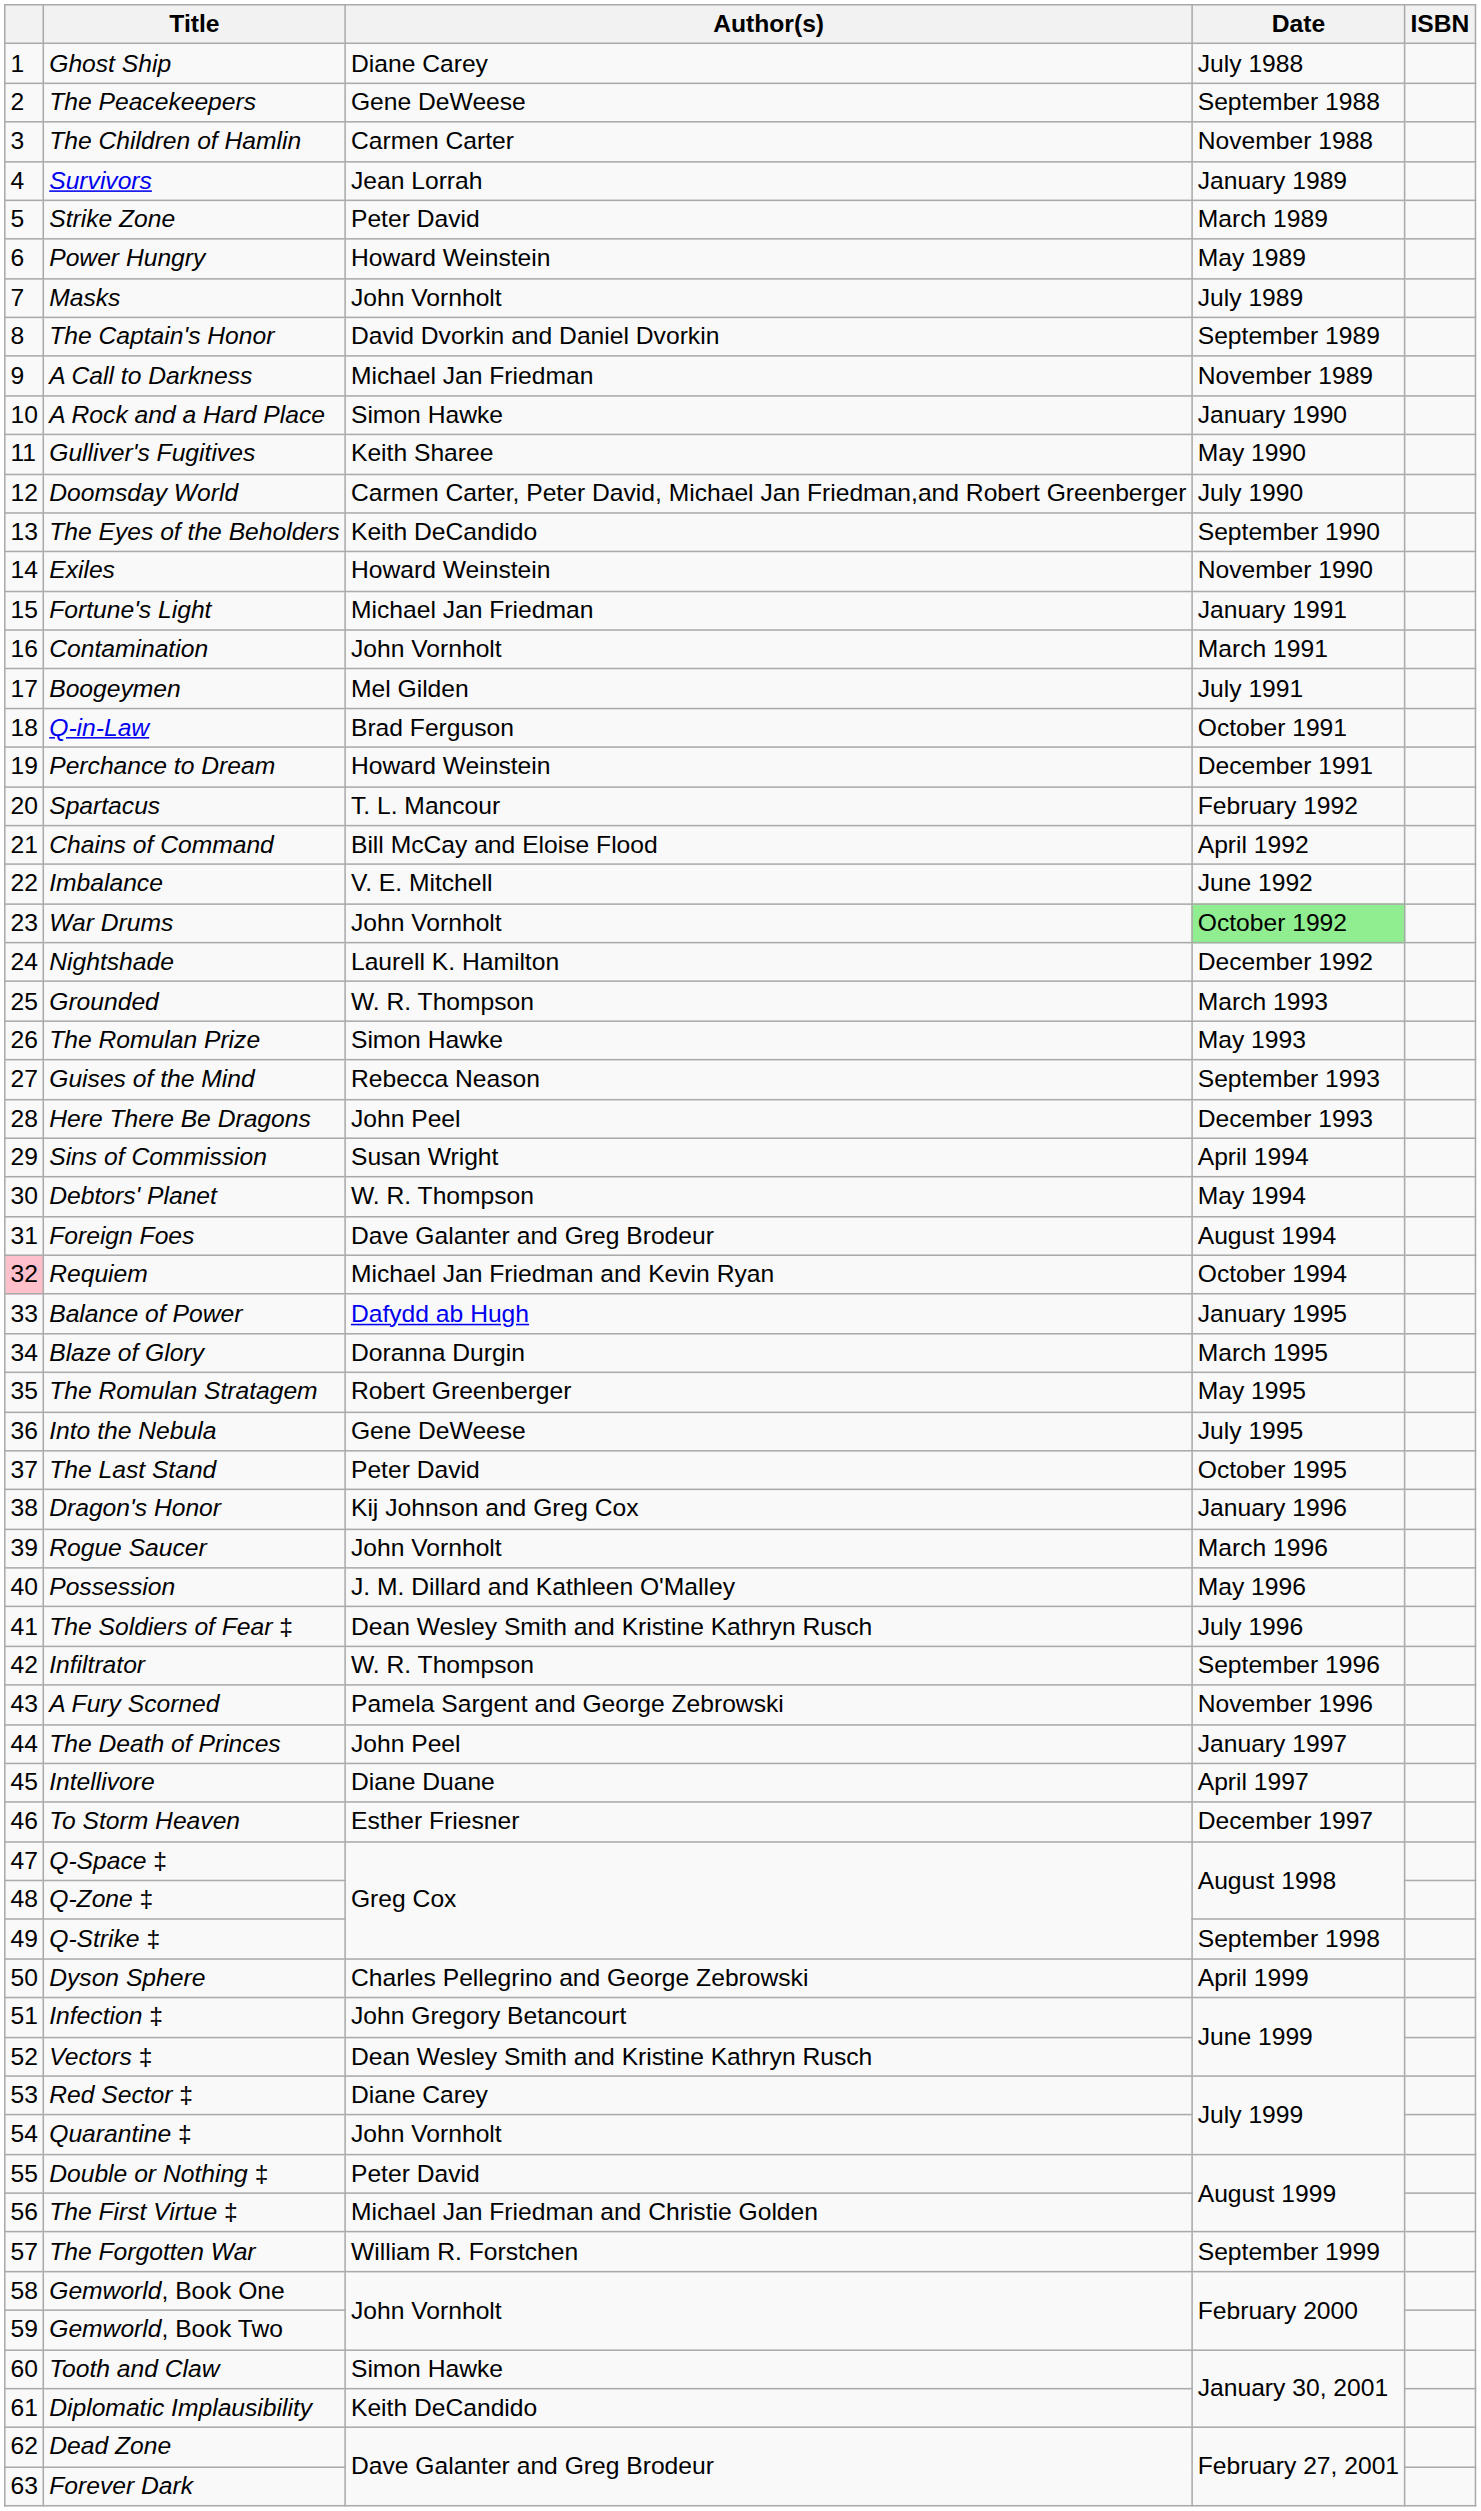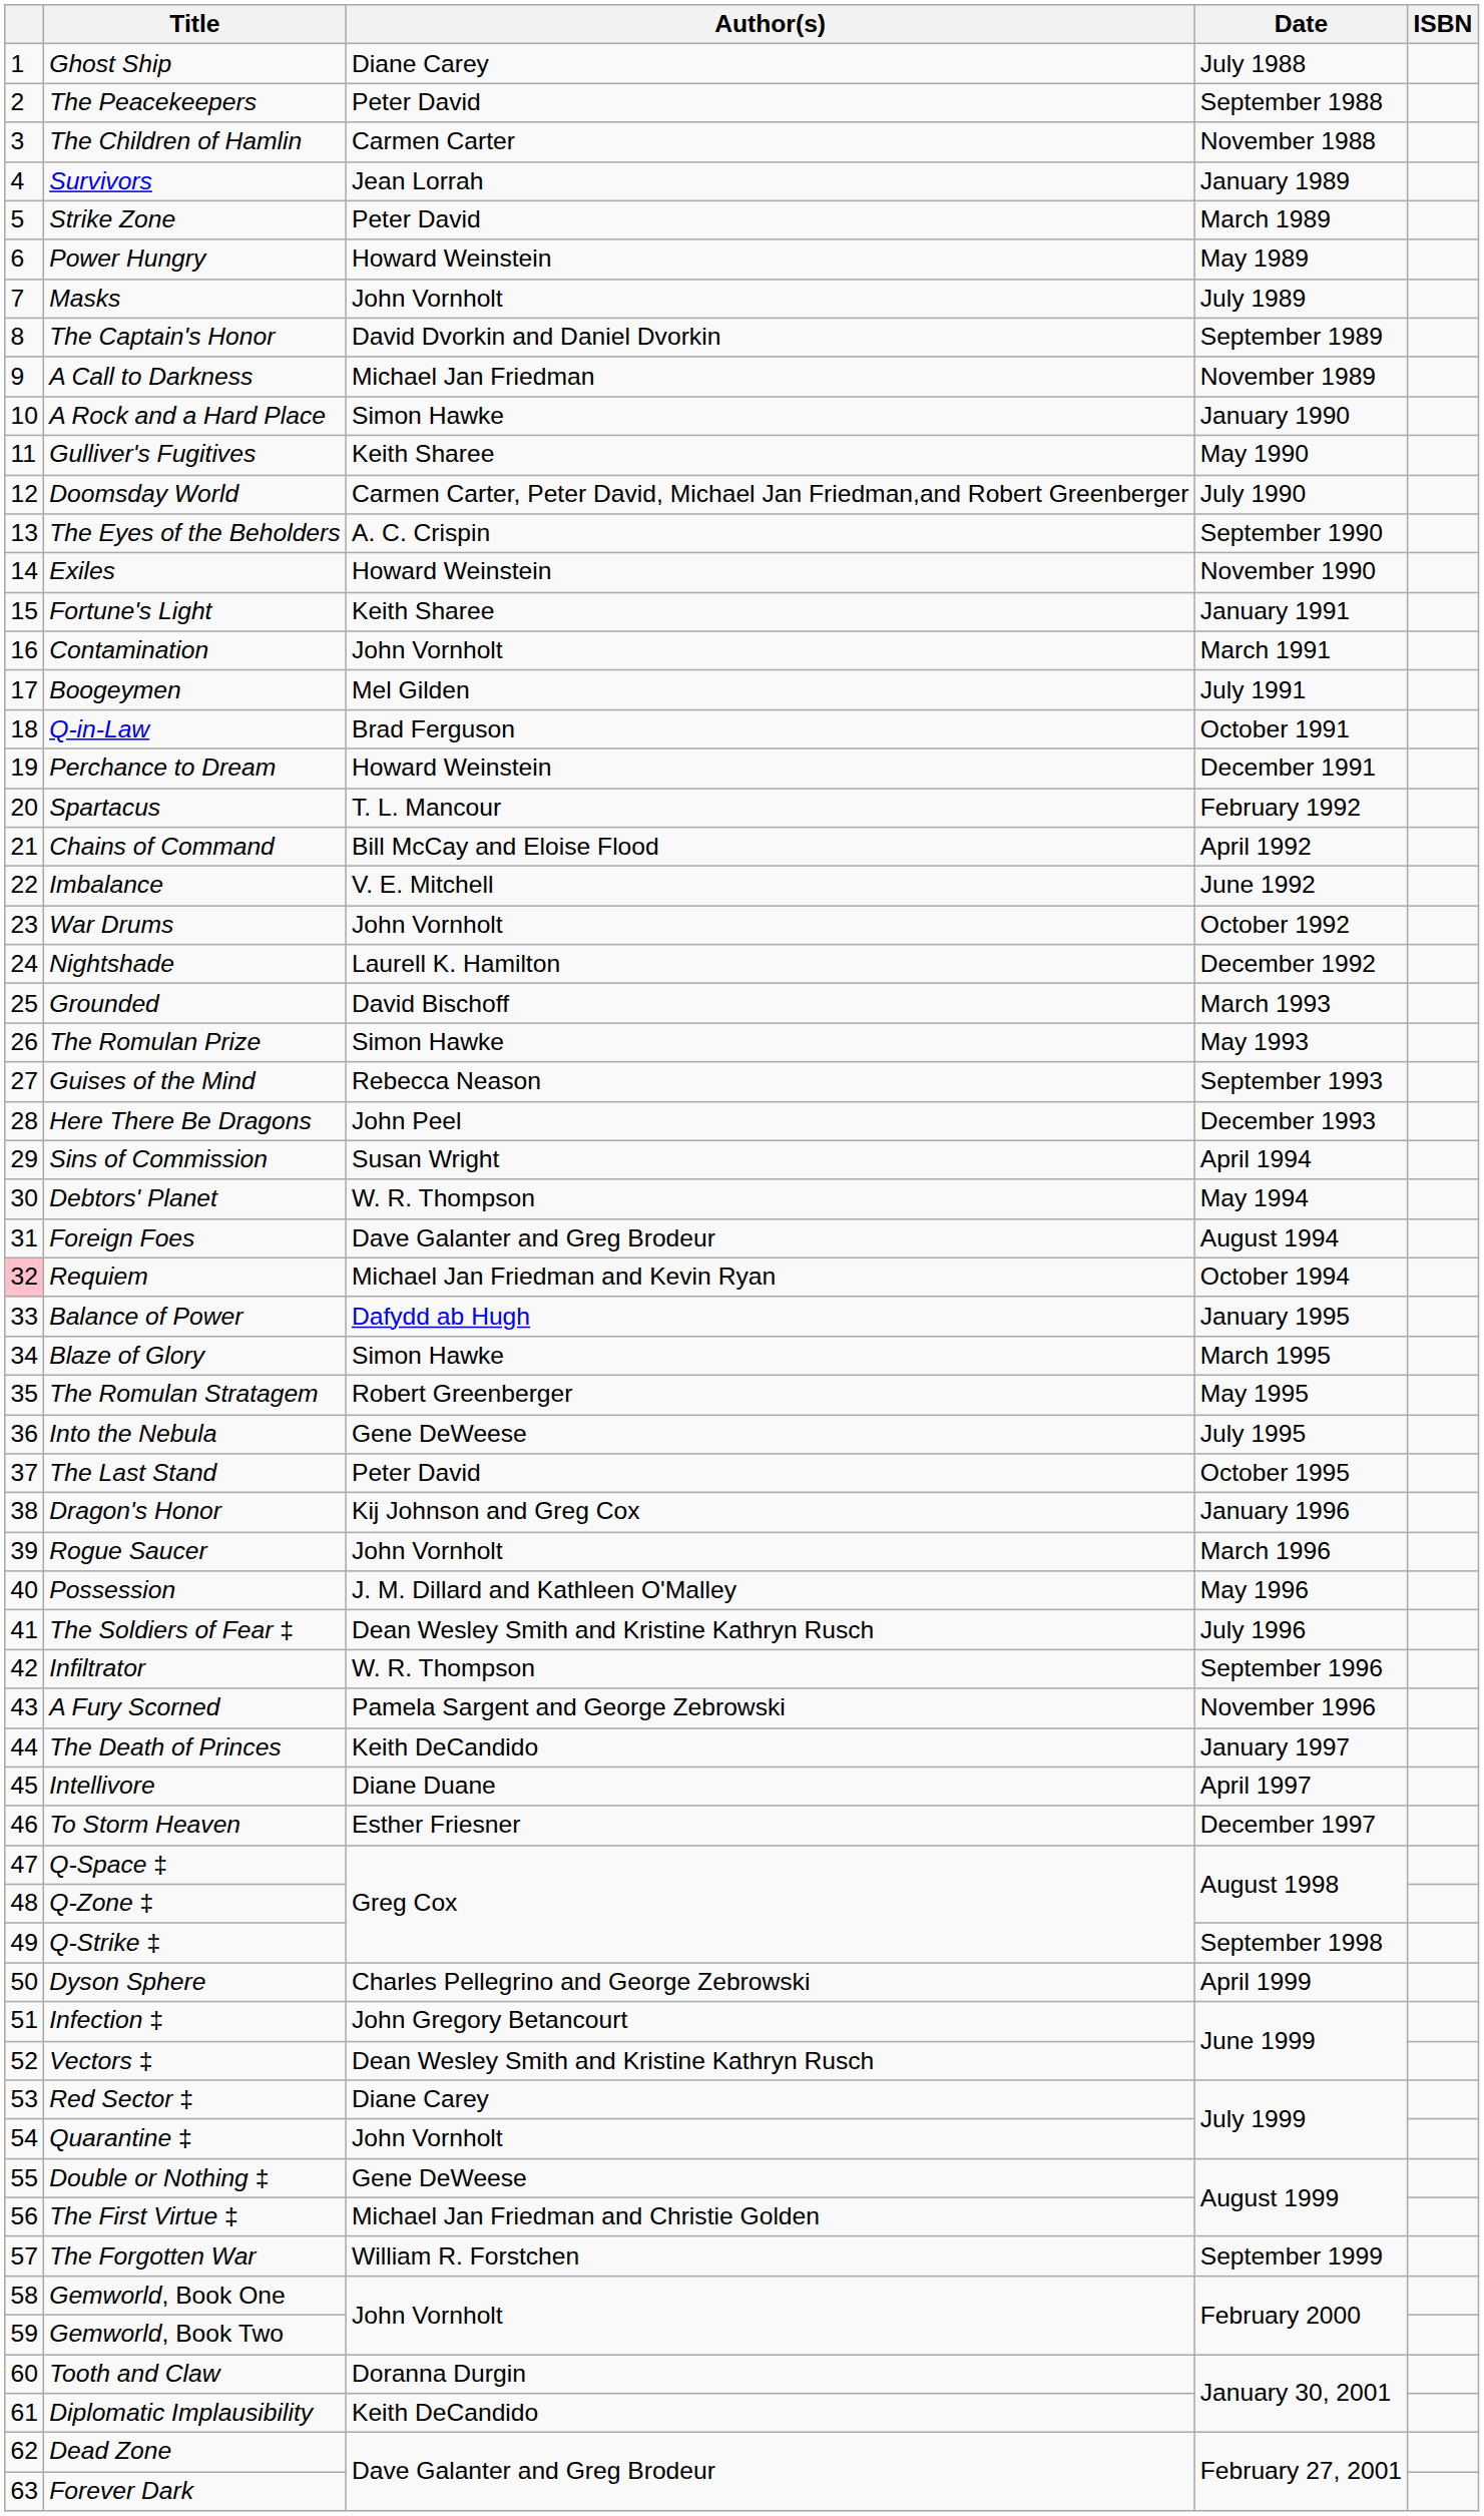 <table class="wikitable">
 <tr>
 <th></th>
 <th>Title</th>
 <th>Author(s)</th>
 <th>Date</th>
 <th>ISBN</th>
 </tr>
 <tr>
 <td>1</td>
 <td><em>Ghost Ship</em></td>
 <td>Diane Carey</td>
 <td>July 1988</td>
 <td></td>
 </tr>
 <tr>
 <td>2</td>
 <td><em>The Peacekeepers</em></td>
-<td>Gene DeWeese</td>
+<td>Peter David</td>
 <td>September 1988</td>
 <td></td>
 </tr>
 <tr>
 <td>3</td>
 <td><em>The Children of Hamlin</em></td>
 <td>Carmen Carter</td>
 <td>November 1988</td>
 <td></td>
 </tr>
 <tr>
 <td>4</td>
 <td><em><a href='#'>Survivors</a></em></td>
 <td>Jean Lorrah</td>
 <td>January 1989</td>
 <td></td>
 </tr>
 <tr>
 <td>5</td>
 <td><em>Strike Zone</em></td>
 <td>Peter David</td>
 <td>March 1989</td>
 <td></td>
 </tr>
 <tr>
 <td>6</td>
 <td><em>Power Hungry</em></td>
 <td>Howard Weinstein</td>
 <td>May 1989</td>
 <td></td>
 </tr>
 <tr>
 <td>7</td>
 <td><em>Masks</em></td>
 <td>John Vornholt</td>
 <td>July 1989</td>
 <td></td>
 </tr>
 <tr>
 <td>8</td>
 <td><em>The Captain's Honor</em></td>
 <td>David Dvorkin and Daniel Dvorkin</td>
 <td>September 1989</td>
 <td></td>
 </tr>
 <tr>
 <td>9</td>
 <td><em>A Call to Darkness</em></td>
 <td>Michael Jan Friedman</td>
 <td>November 1989</td>
 <td></td>
 </tr>
 <tr>
 <td>10</td>
 <td><em>A Rock and a Hard Place</em></td>
 <td>Simon Hawke</td>
 <td>January 1990</td>
 <td></td>
 </tr>
 <tr>
 <td>11</td>
 <td><em>Gulliver's Fugitives</em></td>
 <td>Keith Sharee</td>
 <td>May 1990</td>
 <td></td>
 </tr>
 <tr>
 <td>12</td>
 <td><em>Doomsday World</em></td>
 <td>Carmen Carter, Peter David, Michael Jan Friedman,and Robert Greenberger</td>
 <td>July 1990</td>
 <td></td>
 </tr>
 <tr>
 <td>13</td>
 <td><em>The Eyes of the Beholders</em></td>
-<td>Keith DeCandido</td>
+<td>A. C. Crispin</td>
 <td>September 1990</td>
 <td></td>
 </tr>
 <tr>
 <td>14</td>
 <td><em>Exiles</em></td>
 <td>Howard Weinstein</td>
 <td>November 1990</td>
 <td></td>
 </tr>
 <tr>
 <td>15</td>
 <td><em>Fortune's Light</em></td>
-<td>Michael Jan Friedman</td>
+<td>Keith Sharee</td>
 <td>January 1991</td>
 <td></td>
 </tr>
 <tr>
 <td>16</td>
 <td><em>Contamination</em></td>
 <td>John Vornholt</td>
 <td>March 1991</td>
 <td></td>
 </tr>
 <tr>
 <td>17</td>
 <td><em>Boogeymen</em></td>
 <td>Mel Gilden</td>
 <td>July 1991</td>
 <td></td>
 </tr>
 <tr>
 <td>18</td>
 <td><em><a href='#'>Q-in-Law</a></em></td>
 <td>Brad Ferguson</td>
 <td>October 1991</td>
 <td></td>
 </tr>
 <tr>
 <td>19</td>
 <td><em>Perchance to Dream</em></td>
 <td>Howard Weinstein</td>
 <td>December 1991</td>
 <td></td>
 </tr>
 <tr>
 <td>20</td>
 <td><em>Spartacus</em></td>
 <td>T. L. Mancour</td>
 <td>February 1992</td>
 <td></td>
 </tr>
 <tr>
 <td>21</td>
 <td><em>Chains of Command</em></td>
 <td>Bill McCay and Eloise Flood</td>
 <td>April 1992</td>
 <td></td>
 </tr>
 <tr>
 <td>22</td>
 <td><em>Imbalance</em></td>
 <td>V. E. Mitchell</td>
 <td>June 1992</td>
 <td></td>
 </tr>
 <tr>
 <td>23</td>
 <td><em>War Drums</em></td>
 <td>John Vornholt</td>
-<td style="background: lightgreen;">October 1992</td>
+<td>October 1992</td>
 <td></td>
 </tr>
 <tr>
 <td>24</td>
 <td><em>Nightshade</em></td>
 <td>Laurell K. Hamilton</td>
 <td>December 1992</td>
 <td></td>
 </tr>
 <tr>
 <td>25</td>
 <td><em>Grounded</em></td>
-<td>W. R. Thompson</td>
+<td>David Bischoff</td>
 <td>March 1993</td>
 <td></td>
 </tr>
 <tr>
 <td>26</td>
 <td><em>The Romulan Prize</em></td>
 <td>Simon Hawke</td>
 <td>May 1993</td>
 <td></td>
 </tr>
 <tr>
 <td>27</td>
 <td><em>Guises of the Mind</em></td>
 <td>Rebecca Neason</td>
 <td>September 1993</td>
 <td></td>
 </tr>
 <tr>
 <td>28</td>
 <td><em>Here There Be Dragons</em></td>
 <td>John Peel</td>
 <td>December 1993</td>
 <td></td>
 </tr>
 <tr>
 <td>29</td>
 <td><em>Sins of Commission</em></td>
 <td>Susan Wright</td>
 <td>April 1994</td>
 <td></td>
 </tr>
 <tr>
 <td>30</td>
 <td><em>Debtors' Planet</em></td>
 <td>W. R. Thompson</td>
 <td>May 1994</td>
 <td></td>
 </tr>
 <tr>
 <td>31</td>
 <td><em>Foreign Foes</em></td>
 <td>Dave Galanter and Greg Brodeur</td>
 <td>August 1994</td>
 <td></td>
 </tr>
 <tr>
 <td style="background: pink;">32</td>
 <td><em>Requiem</em></td>
 <td>Michael Jan Friedman and Kevin Ryan</td>
 <td>October 1994</td>
 <td></td>
 </tr>
 <tr>
 <td>33</td>
 <td><em>Balance of Power</em></td>
 <td><a href='#'>Dafydd ab Hugh</a></td>
 <td>January 1995</td>
 <td></td>
 </tr>
 <tr>
 <td>34</td>
 <td><em>Blaze of Glory</em></td>
-<td>Doranna Durgin</td>
+<td>Simon Hawke</td>
 <td>March 1995</td>
 <td></td>
 </tr>
 <tr>
 <td>35</td>
 <td><em>The Romulan Stratagem</em></td>
 <td>Robert Greenberger</td>
 <td>May 1995</td>
 <td></td>
 </tr>
 <tr>
 <td>36</td>
 <td><em>Into the Nebula</em></td>
 <td>Gene DeWeese</td>
 <td>July 1995</td>
 <td></td>
 </tr>
 <tr>
 <td>37</td>
 <td><em>The Last Stand</em></td>
 <td>Peter David</td>
 <td>October 1995</td>
 <td></td>
 </tr>
 <tr>
 <td>38</td>
 <td><em>Dragon's Honor</em></td>
 <td>Kij Johnson and Greg Cox</td>
 <td>January 1996</td>
 <td></td>
 </tr>
 <tr>
 <td>39</td>
 <td><em>Rogue Saucer</em></td>
 <td>John Vornholt</td>
 <td>March 1996</td>
 <td></td>
 </tr>
 <tr>
 <td>40</td>
 <td><em>Possession</em></td>
 <td>J. M. Dillard and Kathleen O'Malley</td>
 <td>May 1996</td>
 <td></td>
 </tr>
 <tr>
 <td>41</td>
 <td><em>The Soldiers of Fear</em> ‡</td>
 <td>Dean Wesley Smith and Kristine Kathryn Rusch</td>
 <td>July 1996</td>
 <td></td>
 </tr>
 <tr>
 <td>42</td>
 <td><em>Infiltrator</em></td>
 <td>W. R. Thompson</td>
 <td>September 1996</td>
 <td></td>
 </tr>
 <tr>
 <td>43</td>
 <td><em>A Fury Scorned</em></td>
 <td>Pamela Sargent and George Zebrowski</td>
 <td>November 1996</td>
 <td></td>
 </tr>
 <tr>
 <td>44</td>
 <td><em>The Death of Princes</em></td>
-<td>John Peel</td>
+<td>Keith DeCandido</td>
 <td>January 1997</td>
 <td></td>
 </tr>
 <tr>
 <td>45</td>
 <td><em>Intellivore</em></td>
 <td>Diane Duane</td>
 <td>April 1997</td>
 <td></td>
 </tr>
 <tr>
 <td>46</td>
 <td><em>To Storm Heaven</em></td>
 <td>Esther Friesner</td>
 <td>December 1997</td>
 <td></td>
 </tr>
 <tr>
 <td>47</td>
 <td><em>Q-Space</em> ‡</td>
 <td rowspan="3">Greg Cox</td>
 <td rowspan="2">August 1998</td>
 <td></td>
 </tr>
 <tr>
 <td>48</td>
 <td><em>Q-Zone</em> ‡</td>
 <td></td>
 </tr>
 <tr>
 <td>49</td>
 <td><em>Q-Strike</em> ‡</td>
 <td>September 1998</td>
 <td></td>
 </tr>
 <tr>
 <td>50</td>
 <td><em>Dyson Sphere</em></td>
 <td>Charles Pellegrino and George Zebrowski</td>
 <td>April 1999</td>
 <td></td>
 </tr>
 <tr>
 <td>51</td>
 <td><em>Infection</em> ‡</td>
 <td>John Gregory Betancourt</td>
 <td rowspan="2">June 1999</td>
 <td></td>
 </tr>
 <tr>
 <td>52</td>
 <td><em>Vectors</em> ‡</td>
 <td>Dean Wesley Smith and Kristine Kathryn Rusch</td>
 <td></td>
 </tr>
 <tr>
 <td>53</td>
 <td><em>Red Sector</em> ‡</td>
 <td>Diane Carey</td>
 <td rowspan="2">July 1999</td>
 <td></td>
 </tr>
 <tr>
 <td>54</td>
 <td><em>Quarantine</em> ‡</td>
 <td>John Vornholt</td>
 <td></td>
 </tr>
 <tr>
 <td>55</td>
 <td><em>Double or Nothing</em> ‡</td>
-<td>Peter David</td>
+<td>Gene DeWeese</td>
 <td rowspan="2">August 1999</td>
 <td></td>
 </tr>
 <tr>
 <td>56</td>
 <td><em>The First Virtue</em> ‡</td>
 <td>Michael Jan Friedman and Christie Golden</td>
 <td></td>
 </tr>
 <tr>
 <td>57</td>
 <td><em>The Forgotten War</em></td>
 <td>William R. Forstchen</td>
 <td>September 1999</td>
 <td></td>
 </tr>
 <tr>
 <td>58</td>
 <td><em>Gemworld</em>, Book One</td>
 <td rowspan="2">John Vornholt</td>
 <td rowspan="2">February 2000</td>
 <td></td>
 </tr>
 <tr>
 <td>59</td>
 <td><em>Gemworld</em>, Book Two</td>
 <td></td>
 </tr>
 <tr>
 <td>60</td>
 <td><em>Tooth and Claw</em></td>
-<td>Simon Hawke</td>
+<td>Doranna Durgin</td>
 <td rowspan="2">January 30, 2001</td>
 <td></td>
 </tr>
 <tr>
 <td>61</td>
 <td><em>Diplomatic Implausibility</em></td>
 <td>Keith DeCandido</td>
 <td></td>
 </tr>
 <tr>
 <td>62</td>
 <td><em>Dead Zone</em></td>
 <td rowspan="2">Dave Galanter and Greg Brodeur</td>
 <td rowspan="2">February 27, 2001</td>
 <td></td>
 </tr>
 <tr>
 <td>63</td>
 <td><em>Forever Dark</em></td>
 <td></td>
 </tr>
 </table>
